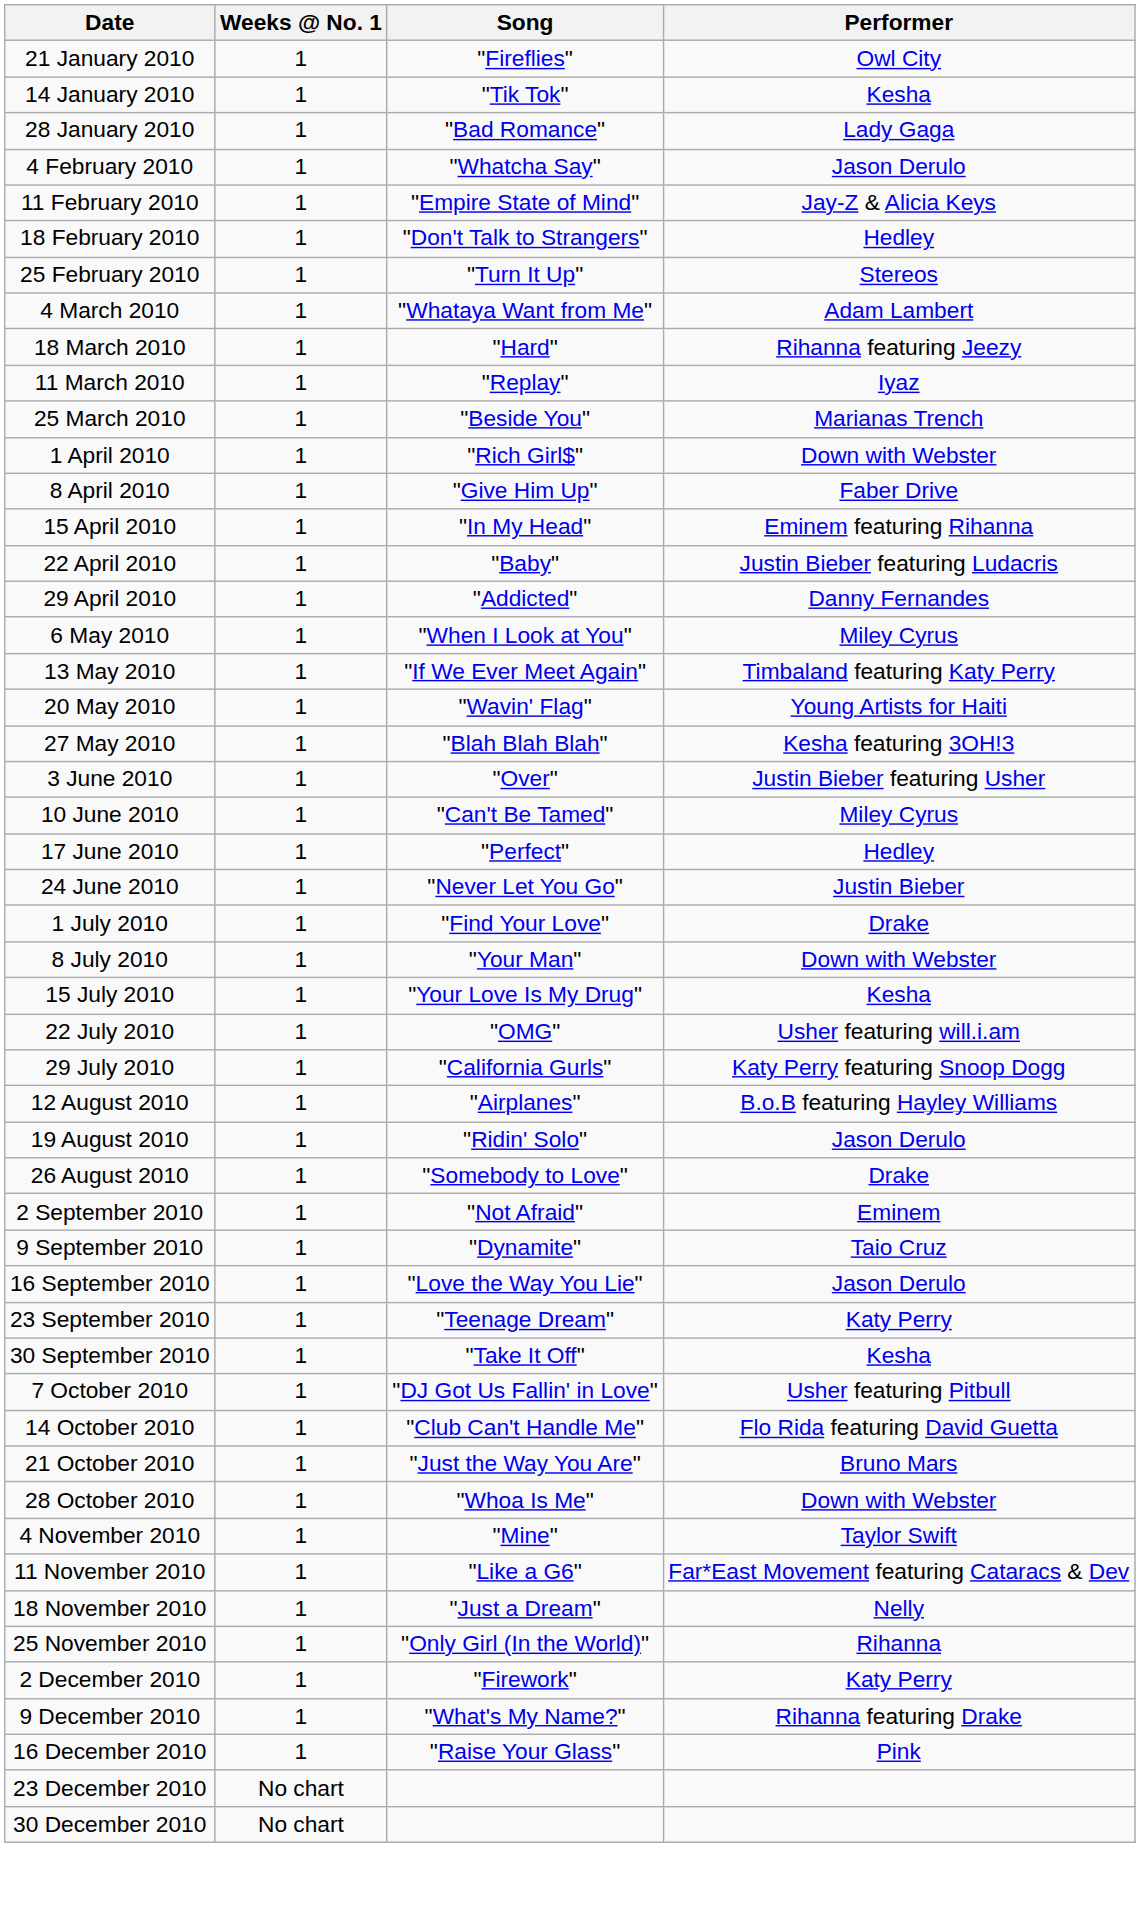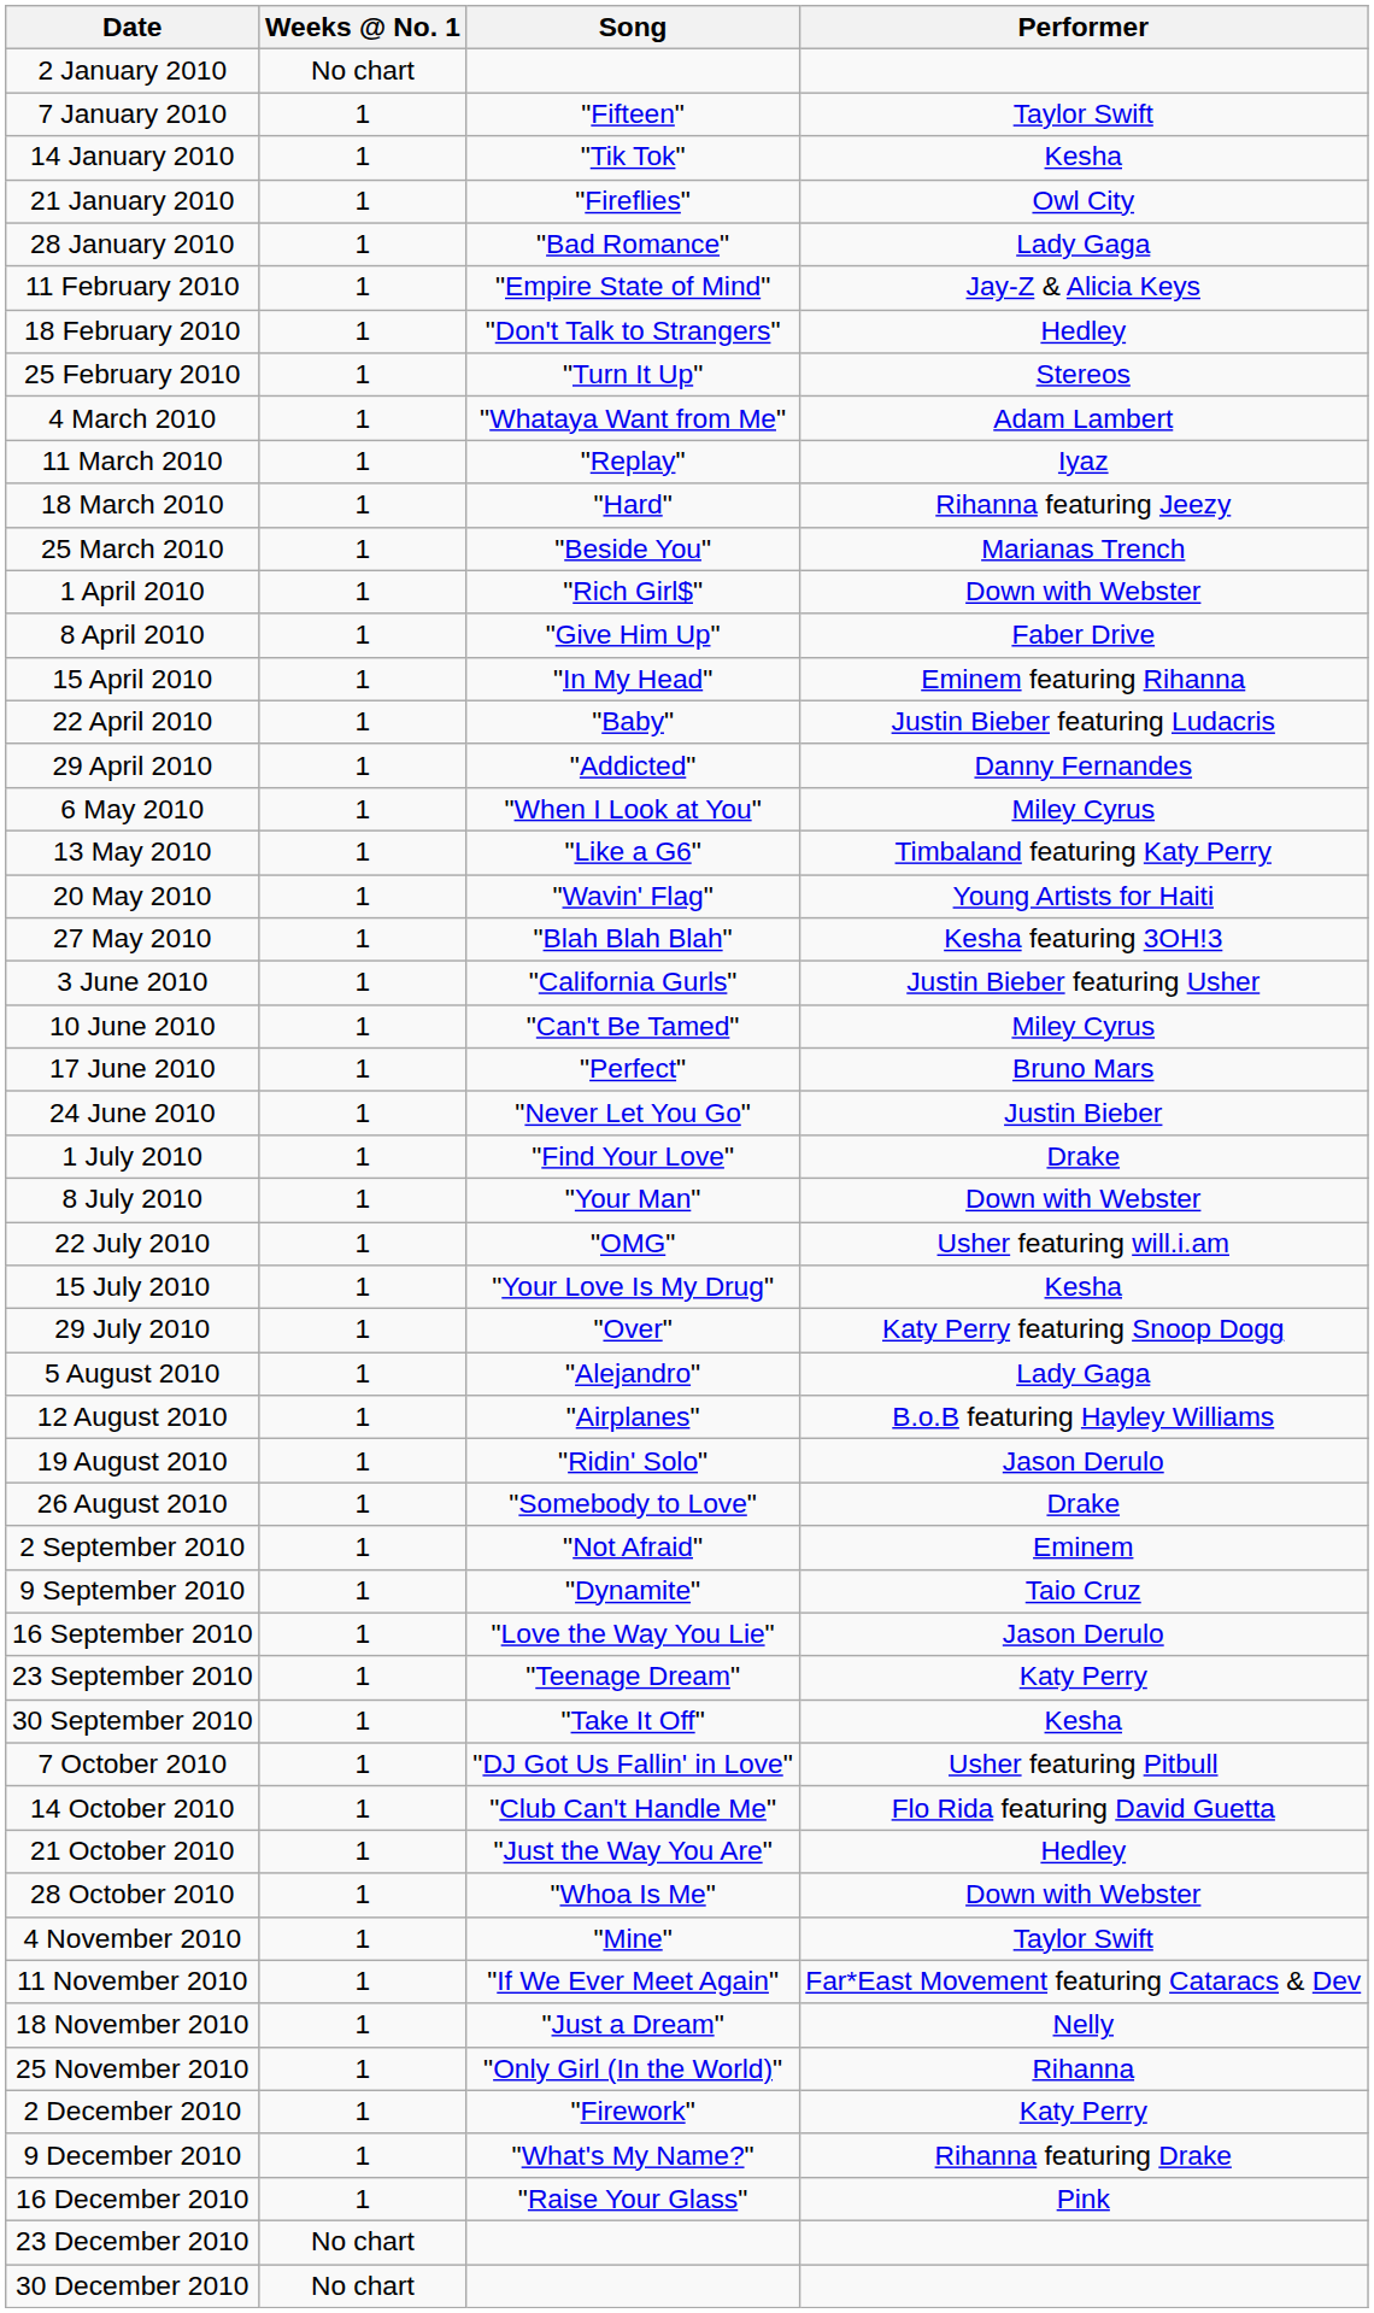 <table class="wikitable" style="text-align: center;">
 <tr>
 <th>Date</th>
 <th>Weeks @ No. 1</th>
 <th>Song</th>
 <th>Performer</th>
 </tr>
 <tr>
-<td>21 January 2010</td>
+<td>2 January 2010</td>
+<td>No chart</td>
+<td></td>
+<td></td>
+</tr>
+<tr>
+<td>7 January 2010</td>
 <td>1</td>
-<td>"<a href='#'>Fireflies</a>"</td>
-<td><a href='#'>Owl City</a></td>
+<td>"<a href='#'>Fifteen</a>"</td>
+<td><a href='#'>Taylor Swift</a></td>
 </tr>
 <tr>
 <td>14 January 2010</td>
 <td>1</td>
 <td>"<a href='#'>Tik Tok</a>"</td>
 <td><a href='#'>Kesha</a></td>
 </tr>
 <tr>
+<td>21 January 2010</td>
+<td>1</td>
+<td>"<a href='#'>Fireflies</a>"</td>
+<td><a href='#'>Owl City</a></td>
+</tr>
+<tr>
 <td>28 January 2010</td>
 <td>1</td>
 <td>"<a href='#'>Bad Romance</a>"</td>
 <td><a href='#'>Lady Gaga</a></td>
-</tr>
-<tr>
-<td>4 February 2010</td>
-<td>1</td>
-<td>"<a href='#'>Whatcha Say</a>"</td>
-<td><a href='#'>Jason Derulo</a></td>
 </tr>
 <tr>
 <td>11 February 2010</td>
 <td>1</td>
 <td>"<a href='#'>Empire State of Mind</a>"</td>
 <td><a href='#'>Jay-Z</a> & <a href='#'>Alicia Keys</a></td>
 </tr>
 <tr>
 <td>18 February 2010</td>
 <td>1</td>
 <td>"<a href='#'>Don't Talk to Strangers</a>"</td>
 <td><a href='#'>Hedley</a></td>
 </tr>
 <tr>
 <td>25 February 2010</td>
 <td>1</td>
 <td>"<a href='#'>Turn It Up</a>"</td>
 <td><a href='#'>Stereos</a></td>
 </tr>
 <tr>
 <td>4 March 2010</td>
 <td>1</td>
 <td>"<a href='#'>Whataya Want from Me</a>"</td>
 <td><a href='#'>Adam Lambert</a></td>
 </tr>
 <tr>
+<td>11 March 2010</td>
+<td>1</td>
+<td>"<a href='#'>Replay</a>"</td>
+<td><a href='#'>Iyaz</a></td>
+</tr>
+<tr>
 <td>18 March 2010</td>
 <td>1</td>
 <td>"<a href='#'>Hard</a>"</td>
 <td><a href='#'>Rihanna</a> featuring <a href='#'>Jeezy</a></td>
-</tr>
-<tr>
-<td>11 March 2010</td>
-<td>1</td>
-<td>"<a href='#'>Replay</a>"</td>
-<td><a href='#'>Iyaz</a></td>
 </tr>
 <tr>
 <td>25 March 2010</td>
 <td>1</td>
 <td>"<a href='#'>Beside You</a>"</td>
 <td><a href='#'>Marianas Trench</a></td>
 </tr>
 <tr>
 <td>1 April 2010</td>
 <td>1</td>
 <td>"<a href='#'>Rich Girl$</a>"</td>
 <td><a href='#'>Down with Webster</a></td>
 </tr>
 <tr>
 <td>8 April 2010</td>
 <td>1</td>
 <td>"<a href='#'>Give Him Up</a>"</td>
 <td><a href='#'>Faber Drive</a></td>
 </tr>
 <tr>
 <td>15 April 2010</td>
 <td>1</td>
 <td>"<a href='#'>In My Head</a>"</td>
 <td><a href='#'>Eminem</a> featuring <a href='#'>Rihanna</a></td>
 </tr>
 <tr>
 <td>22 April 2010</td>
 <td>1</td>
 <td>"<a href='#'>Baby</a>"</td>
 <td><a href='#'>Justin Bieber</a> featuring <a href='#'>Ludacris</a></td>
 </tr>
 <tr>
 <td>29 April 2010</td>
 <td>1</td>
 <td>"<a href='#'>Addicted</a>"</td>
 <td><a href='#'>Danny Fernandes</a></td>
 </tr>
 <tr>
 <td>6 May 2010</td>
 <td>1</td>
 <td>"<a href='#'>When I Look at You</a>"</td>
 <td><a href='#'>Miley Cyrus</a></td>
 </tr>
 <tr>
 <td>13 May 2010</td>
 <td>1</td>
-<td>"<a href='#'>If We Ever Meet Again</a>"</td>
+<td>"<a href='#'>Like a G6</a>"</td>
 <td><a href='#'>Timbaland</a> featuring <a href='#'>Katy Perry</a></td>
 </tr>
 <tr>
 <td>20 May 2010</td>
 <td>1</td>
 <td>"<a href='#'>Wavin' Flag</a>"</td>
 <td><a href='#'>Young Artists for Haiti</a></td>
 </tr>
 <tr>
 <td>27 May 2010</td>
 <td>1</td>
 <td>"<a href='#'>Blah Blah Blah</a>"</td>
 <td><a href='#'>Kesha</a> featuring <a href='#'>3OH!3</a></td>
 </tr>
 <tr>
 <td>3 June 2010</td>
 <td>1</td>
-<td>"<a href='#'>Over</a>"</td>
+<td>"<a href='#'>California Gurls</a>"</td>
 <td><a href='#'>Justin Bieber</a> featuring <a href='#'>Usher</a></td>
 </tr>
 <tr>
 <td>10 June 2010</td>
 <td>1</td>
 <td>"<a href='#'>Can't Be Tamed</a>"</td>
 <td><a href='#'>Miley Cyrus</a></td>
 </tr>
 <tr>
 <td>17 June 2010</td>
 <td>1</td>
 <td>"<a href='#'>Perfect</a>"</td>
-<td><a href='#'>Hedley</a></td>
+<td><a href='#'>Bruno Mars</a></td>
 </tr>
 <tr>
 <td>24 June 2010</td>
 <td>1</td>
 <td>"<a href='#'>Never Let You Go</a>"</td>
 <td><a href='#'>Justin Bieber</a></td>
 </tr>
 <tr>
 <td>1 July 2010</td>
 <td>1</td>
 <td>"<a href='#'>Find Your Love</a>"</td>
 <td><a href='#'>Drake</a></td>
 </tr>
 <tr>
 <td>8 July 2010</td>
 <td>1</td>
 <td>"<a href='#'>Your Man</a>"</td>
 <td><a href='#'>Down with Webster</a></td>
 </tr>
 <tr>
+<td>22 July 2010</td>
+<td>1</td>
+<td>"<a href='#'>OMG</a>"</td>
+<td><a href='#'>Usher</a> featuring <a href='#'>will.i.am</a></td>
+</tr>
+<tr>
 <td>15 July 2010</td>
 <td>1</td>
 <td>"<a href='#'>Your Love Is My Drug</a>"</td>
 <td><a href='#'>Kesha</a></td>
 </tr>
 <tr>
-<td>22 July 2010</td>
+<td>29 July 2010</td>
 <td>1</td>
-<td>"<a href='#'>OMG</a>"</td>
-<td><a href='#'>Usher</a> featuring <a href='#'>will.i.am</a></td>
+<td>"<a href='#'>Over</a>"</td>
+<td><a href='#'>Katy Perry</a> featuring <a href='#'>Snoop Dogg</a></td>
 </tr>
 <tr>
-<td>29 July 2010</td>
+<td>5 August 2010</td>
 <td>1</td>
-<td>"<a href='#'>California Gurls</a>"</td>
-<td><a href='#'>Katy Perry</a> featuring <a href='#'>Snoop Dogg</a></td>
+<td>"<a href='#'>Alejandro</a>"</td>
+<td><a href='#'>Lady Gaga</a></td>
 </tr>
 <tr>
 <td>12 August 2010</td>
 <td>1</td>
 <td>"<a href='#'>Airplanes</a>"</td>
 <td><a href='#'>B.o.B</a> featuring <a href='#'>Hayley Williams</a></td>
 </tr>
 <tr>
 <td>19 August 2010</td>
 <td>1</td>
 <td>"<a href='#'>Ridin' Solo</a>"</td>
 <td><a href='#'>Jason Derulo</a></td>
 </tr>
 <tr>
 <td>26 August 2010</td>
 <td>1</td>
 <td>"<a href='#'>Somebody to Love</a>"</td>
 <td><a href='#'>Drake</a></td>
 </tr>
 <tr>
 <td>2 September 2010</td>
 <td>1</td>
 <td>"<a href='#'>Not Afraid</a>"</td>
 <td><a href='#'>Eminem</a></td>
 </tr>
 <tr>
 <td>9 September 2010</td>
 <td>1</td>
 <td>"<a href='#'>Dynamite</a>"</td>
 <td><a href='#'>Taio Cruz</a></td>
 </tr>
 <tr>
 <td>16 September 2010</td>
 <td>1</td>
 <td>"<a href='#'>Love the Way You Lie</a>"</td>
 <td><a href='#'>Jason Derulo</a></td>
 </tr>
 <tr>
 <td>23 September 2010</td>
 <td>1</td>
 <td>"<a href='#'>Teenage Dream</a>"</td>
 <td><a href='#'>Katy Perry</a></td>
 </tr>
 <tr>
 <td>30 September 2010</td>
 <td>1</td>
 <td>"<a href='#'>Take It Off</a>"</td>
 <td><a href='#'>Kesha</a></td>
 </tr>
 <tr>
 <td>7 October 2010</td>
 <td>1</td>
 <td>"<a href='#'>DJ Got Us Fallin' in Love</a>"</td>
 <td><a href='#'>Usher</a> featuring <a href='#'>Pitbull</a></td>
 </tr>
 <tr>
 <td>14 October 2010</td>
 <td>1</td>
 <td>"<a href='#'>Club Can't Handle Me</a>"</td>
 <td><a href='#'>Flo Rida</a> featuring <a href='#'>David Guetta</a></td>
 </tr>
 <tr>
 <td>21 October 2010</td>
 <td>1</td>
 <td>"<a href='#'>Just the Way You Are</a>"</td>
-<td><a href='#'>Bruno Mars</a></td>
+<td><a href='#'>Hedley</a></td>
 </tr>
 <tr>
 <td>28 October 2010</td>
 <td>1</td>
 <td>"<a href='#'>Whoa Is Me</a>"</td>
 <td><a href='#'>Down with Webster</a></td>
 </tr>
 <tr>
 <td>4 November 2010</td>
 <td>1</td>
 <td>"<a href='#'>Mine</a>"</td>
 <td><a href='#'>Taylor Swift</a></td>
 </tr>
 <tr>
 <td>11 November 2010</td>
 <td>1</td>
-<td>"<a href='#'>Like a G6</a>"</td>
+<td>"<a href='#'>If We Ever Meet Again</a>"</td>
 <td><a href='#'>Far*East Movement</a> featuring <a href='#'>Cataracs</a> & <a href='#'>Dev</a></td>
 </tr>
 <tr>
 <td>18 November 2010</td>
 <td>1</td>
 <td>"<a href='#'>Just a Dream</a>"</td>
 <td><a href='#'>Nelly</a></td>
 </tr>
 <tr>
 <td>25 November 2010</td>
 <td>1</td>
 <td>"<a href='#'>Only Girl (In the World)</a>"</td>
 <td><a href='#'>Rihanna</a></td>
 </tr>
 <tr>
 <td>2 December 2010</td>
 <td>1</td>
 <td>"<a href='#'>Firework</a>"</td>
 <td><a href='#'>Katy Perry</a></td>
 </tr>
 <tr>
 <td>9 December 2010</td>
 <td>1</td>
 <td>"<a href='#'>What's My Name?</a>"</td>
 <td><a href='#'>Rihanna</a> featuring <a href='#'>Drake</a></td>
 </tr>
 <tr>
 <td>16 December 2010</td>
 <td>1</td>
 <td>"<a href='#'>Raise Your Glass</a>"</td>
 <td><a href='#'>Pink</a></td>
 </tr>
 <tr>
 <td>23 December 2010</td>
 <td>No chart</td>
 <td></td>
 <td></td>
 </tr>
 <tr>
 <td>30 December 2010</td>
 <td>No chart</td>
 <td></td>
 <td></td>
 </tr>
 </table>
